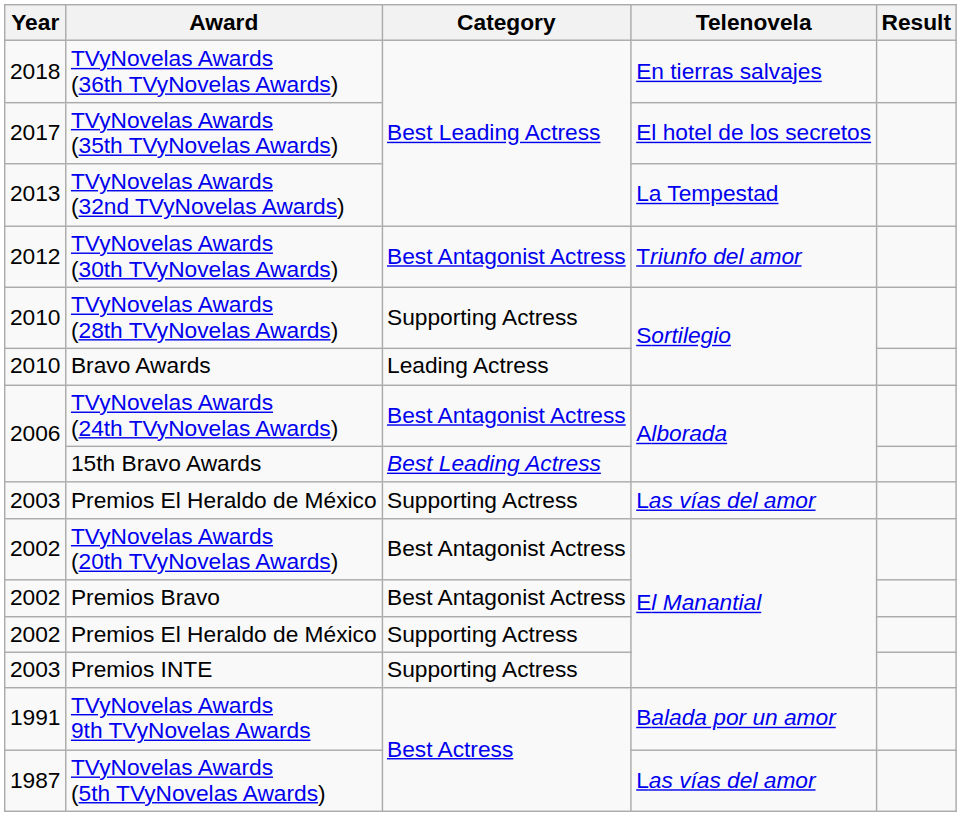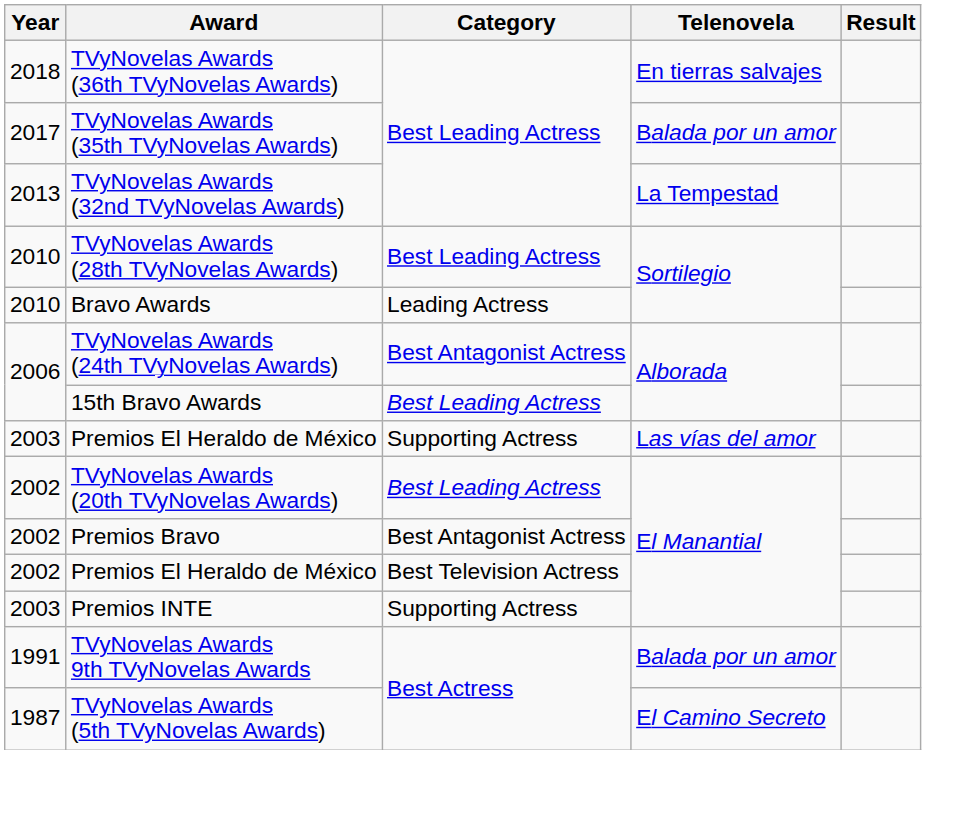 <table class="wikitable sortable mw-collapsible">
 <tr>
 <th>Year</th>
 <th>Award</th>
 <th>Category</th>
 <th>Telenovela</th>
 <th>Result</th>
 </tr>
 <tr>
 <td>2018</td>
 <td><a href='#'>TVyNovelas Awards</a><br>(<a href='#'>36th TVyNovelas Awards</a>)</td>
 <td rowspan="3"><a href='#'>Best Leading Actress</a></td>
 <td><a href='#'>En tierras salvajes</a></td>
 <td></td>
 </tr>
 <tr>
 <td>2017</td>
 <td><a href='#'>TVyNovelas Awards</a><br>(<a href='#'>35th TVyNovelas Awards</a>)</td>
-<td><a href='#'>El hotel de los secretos</a></td>
+<td><a href='#'>B<em>alada por un amor</em></a></td>
 <td></td>
 </tr>
 <tr>
 <td>2013</td>
 <td><a href='#'>TVyNovelas Awards</a><br>(<a href='#'>32nd TVyNovelas Awards</a>)</td>
 <td><a href='#'>La Tempestad</a></td>
 <td></td>
 </tr>
 <tr>
-<td>2012</td>
-<td><a href='#'>TVyNovelas Awards</a><br>(<a href='#'>30th TVyNovelas Awards</a>)</td>
-<td><a href='#'>Best Antagonist Actress</a></td>
-<td><a href='#'>T<em>riunfo del amor</em></a></td>
-<td></td>
-</tr>
-<tr>
 <td>2010</td>
 <td><a href='#'>TVyNovelas Awards</a><br>(<a href='#'>28th TVyNovelas Awards</a>)</td>
-<td>Supporting Actress</td>
+<td><a href='#'>Best Leading Actress</a></td>
 <td rowspan="2"><a href='#'>S<em>ortilegio</em></a></td>
 <td></td>
 </tr>
 <tr>
 <td>2010</td>
 <td>Bravo Awards</td>
 <td>Leading Actress</td>
 <td></td>
 </tr>
 <tr>
 <td rowspan="2">2006</td>
 <td><a href='#'>TVyNovelas Awards</a><br>(<a href='#'>24th TVyNovelas Awards</a>)</td>
 <td><a href='#'>Best Antagonist Actress</a></td>
 <td rowspan="2"><a href='#'>A<em>lborada</em></a></td>
 <td></td>
 </tr>
 <tr>
 <td>15th Bravo Awards</td>
 <td><a href='#'><em>Best Leading Actress</em></a></td>
 <td></td>
 </tr>
 <tr>
 <td>2003</td>
 <td>Premios El Heraldo de México</td>
 <td>Supporting Actress</td>
 <td><a href='#'>L<em>as vías del amor</em></a></td>
 <td></td>
 </tr>
 <tr>
 <td>2002</td>
 <td><a href='#'>TVyNovelas Awards</a><br>(<a href='#'>20th TVyNovelas Awards</a>)</td>
-<td>Best Antagonist Actress</td>
+<td><a href='#'><em>Best Leading Actress</em></a></td>
 <td rowspan="4"><a href='#'>E<em>l Manantial</em></a></td>
 <td></td>
 </tr>
 <tr>
 <td>2002</td>
 <td>Premios Bravo</td>
 <td>Best Antagonist Actress</td>
 <td></td>
 </tr>
 <tr>
 <td>2002</td>
 <td>Premios El Heraldo de México</td>
-<td>Supporting Actress</td>
+<td>Best Television Actress</td>
 <td></td>
 </tr>
 <tr>
 <td>2003</td>
 <td>Premios INTE</td>
 <td>Supporting Actress</td>
 <td></td>
 </tr>
 <tr>
 <td>1991</td>
 <td><a href='#'>TVyNovelas Awards</a><br><a href='#'>9th TVyNovelas Awards</a></td>
 <td rowspan="2"><a href='#'>Best Actress</a></td>
 <td><a href='#'>B<em>alada por un amor</em></a></td>
 <td></td>
 </tr>
 <tr>
 <td>1987</td>
 <td><a href='#'>TVyNovelas Awards</a><br>(<a href='#'>5th TVyNovelas Awards</a>)</td>
-<td><a href='#'>L<em>as vías del amor</em></a></td>
+<td><a href='#'>E<em>l Camino Secreto</em></a></td>
 <td></td>
 </tr>
 </table>
